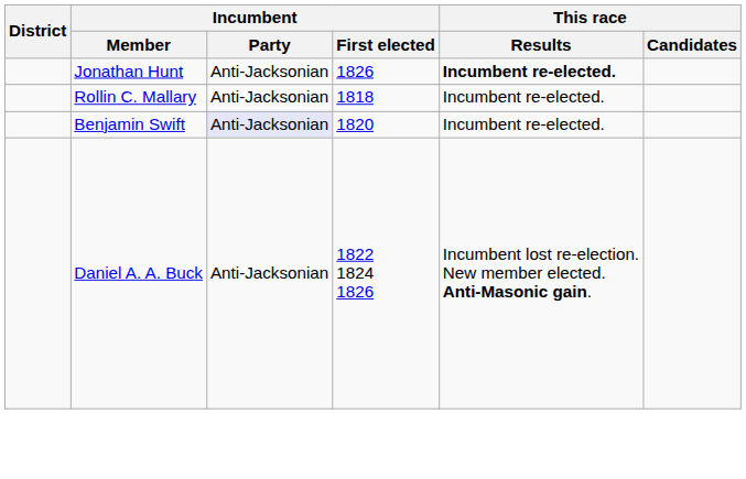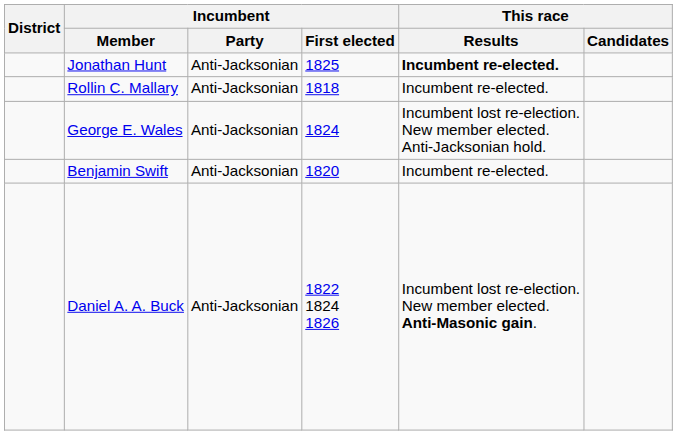 <table class=wikitable>
 <tr>
 <th rowspan=2>District</th>
 <th colspan=3>Incumbent</th>
 <th colspan=2>This race</th>
 </tr>
 <tr>
 <th>Member</th>
 <th>Party</th>
 <th>First elected</th>
 <th>Results</th>
 <th>Candidates</th>
 </tr>
 <tr>
 <td></td>
 <td><a href='#'>Jonathan Hunt</a></td>
 <td>Anti-Jacksonian</td>
-<td><a href='#'>1826</a></td>
+<td><a href='#'>1825</a></td>
 <td><strong>Incumbent re-elected.</strong></td>
 <td nowrap></td>
 </tr>
 <tr>
 <td></td>
 <td><a href='#'>Rollin C. Mallary</a></td>
 <td>Anti-Jacksonian</td>
 <td><a href='#'>1818</a></td>
 <td>Incumbent re-elected.</td>
 <td nowrap></td>
 </tr>
 <tr>
 <td></td>
+<td><a href='#'>George E. Wales</a></td>
+<td>Anti-Jacksonian</td>
+<td><a href='#'>1824</a></td>
+<td>Incumbent lost re-election.<br>New member elected.<br>Anti-Jacksonian hold.</td>
+<td nowrap><strong></strong><br><strong></strong> </td>
+</tr>
+<tr>
+<td></td>
 <td><a href='#'>Benjamin Swift</a></td>
-<td style="background: lavender;">Anti-Jacksonian</td>
+<td>Anti-Jacksonian</td>
 <td><a href='#'>1820</a></td>
 <td>Incumbent re-elected.</td>
 <td nowrap></td>
 </tr>
 <tr>
 <td></td>
 <td><a href='#'>Daniel A. A. Buck</a></td>
 <td>Anti-Jacksonian</td>
 <td><a href='#'>1822</a><br>1824 <br><a href='#'>1826</a></td>
 <td>Incumbent lost re-election.<br>New member elected.<br><strong>Anti-Masonic gain</strong>.</td>
 <td nowrap><strong></strong><br><strong></strong><br><br><strong></strong><br><br><strong></strong><br><br><strong></strong><br><br><strong></strong><br><br><strong></strong><br><br><strong></strong><br></td>
 </tr>
 </table>
